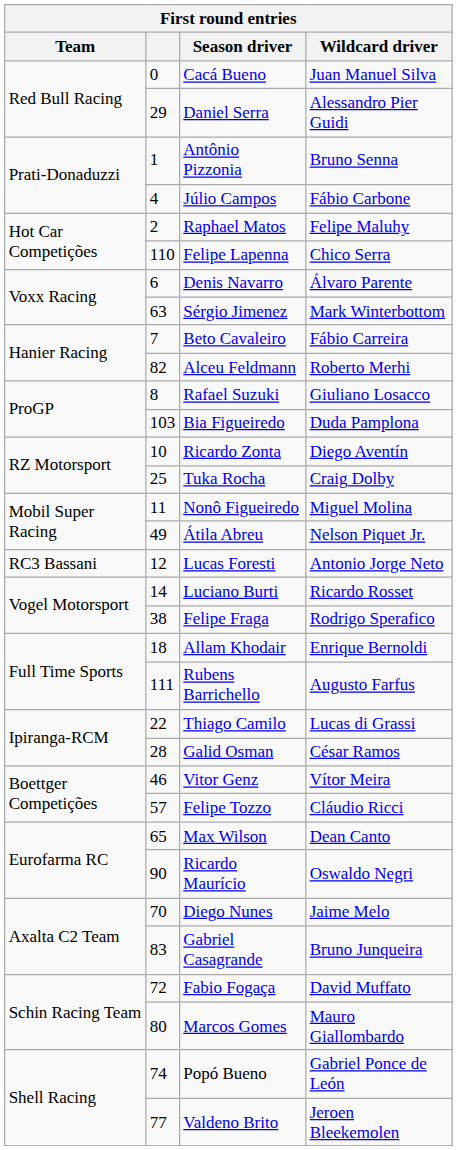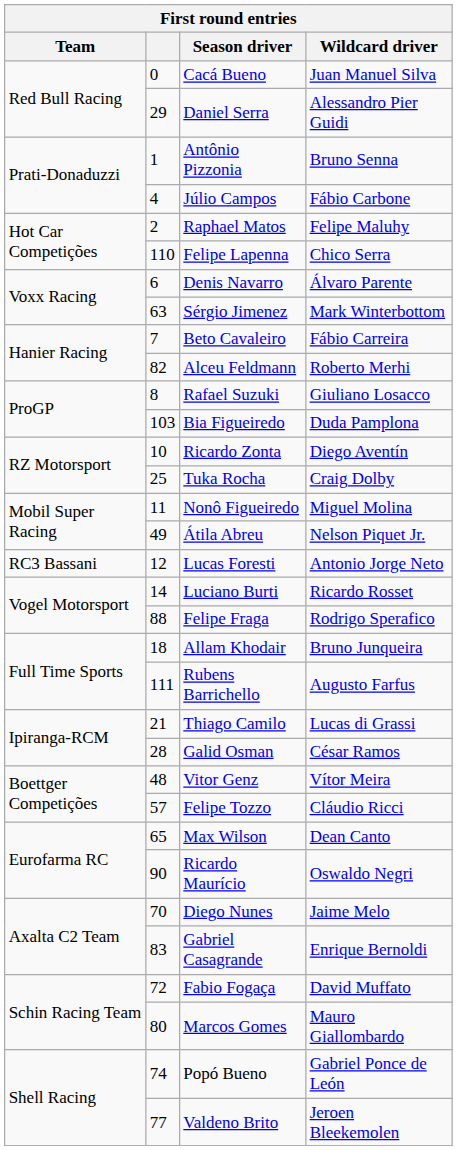 <table class="wikitable collapsible collapsed" width=57.5% style="font-size: 85%; max-width: 590px">
 <tr>
 <th colspan="5">First round entries</th>
 </tr>
 <tr>
 <th>Team</th>
 <th></th>
 <th>Season driver</th>
 <th>Wildcard driver</th>
 </tr>
 <tr>
 <td rowspan=2>Red Bull Racing</td>
 <td>0</td>
 <td> <a href='#'>Cacá Bueno</a></td>
 <td> <a href='#'>Juan Manuel Silva</a></td>
 </tr>
 <tr>
 <td>29</td>
 <td> <a href='#'>Daniel Serra</a></td>
 <td> <a href='#'>Alessandro Pier Guidi</a></td>
 </tr>
 <tr>
 <td rowspan=2>Prati-Donaduzzi</td>
 <td>1</td>
 <td> <a href='#'>Antônio Pizzonia</a></td>
 <td> <a href='#'>Bruno Senna</a></td>
 </tr>
 <tr>
 <td>4</td>
 <td> <a href='#'>Júlio Campos</a></td>
 <td> <a href='#'>Fábio Carbone</a></td>
 </tr>
 <tr>
 <td rowspan=2>Hot Car Competições</td>
 <td>2</td>
 <td> <a href='#'>Raphael Matos</a></td>
 <td> <a href='#'>Felipe Maluhy</a></td>
 </tr>
 <tr>
 <td>110</td>
 <td> <a href='#'>Felipe Lapenna</a></td>
 <td> <a href='#'>Chico Serra</a></td>
 </tr>
 <tr>
 <td rowspan=2>Voxx Racing</td>
 <td>6</td>
 <td> <a href='#'>Denis Navarro</a></td>
 <td> <a href='#'>Álvaro Parente</a></td>
 </tr>
 <tr>
 <td>63</td>
 <td> <a href='#'>Sérgio Jimenez</a></td>
 <td> <a href='#'>Mark Winterbottom</a></td>
 </tr>
 <tr>
 <td rowspan=2>Hanier Racing</td>
 <td>7</td>
 <td> <a href='#'>Beto Cavaleiro</a></td>
 <td> <a href='#'>Fábio Carreira</a></td>
 </tr>
 <tr>
 <td>82</td>
 <td> <a href='#'>Alceu Feldmann</a></td>
 <td> <a href='#'>Roberto Merhi</a></td>
 </tr>
 <tr>
 <td rowspan=2>ProGP</td>
 <td>8</td>
 <td> <a href='#'>Rafael Suzuki</a></td>
 <td> <a href='#'>Giuliano Losacco</a></td>
 </tr>
 <tr>
 <td>103</td>
 <td> <a href='#'>Bia Figueiredo</a></td>
 <td> <a href='#'>Duda Pamplona</a></td>
 </tr>
 <tr>
 <td rowspan=2>RZ Motorsport</td>
 <td>10</td>
 <td> <a href='#'>Ricardo Zonta</a></td>
 <td> <a href='#'>Diego Aventín</a></td>
 </tr>
 <tr>
 <td>25</td>
 <td> <a href='#'>Tuka Rocha</a></td>
 <td> <a href='#'>Craig Dolby</a></td>
 </tr>
 <tr>
 <td rowspan=2>Mobil Super Racing</td>
 <td>11</td>
 <td> <a href='#'>Nonô Figueiredo</a></td>
 <td> <a href='#'>Miguel Molina</a></td>
 </tr>
 <tr>
 <td>49</td>
 <td> <a href='#'>Átila Abreu</a></td>
 <td> <a href='#'>Nelson Piquet Jr.</a></td>
 </tr>
 <tr>
 <td>RC3 Bassani</td>
 <td>12</td>
 <td> <a href='#'>Lucas Foresti</a></td>
 <td> <a href='#'>Antonio Jorge Neto</a></td>
 </tr>
 <tr>
 <td rowspan=2>Vogel Motorsport</td>
 <td>14</td>
 <td> <a href='#'>Luciano Burti</a></td>
 <td> <a href='#'>Ricardo Rosset</a></td>
 </tr>
 <tr>
-<td>38</td>
+<td>88</td>
 <td> <a href='#'>Felipe Fraga</a></td>
 <td> <a href='#'>Rodrigo Sperafico</a></td>
 </tr>
 <tr>
 <td rowspan=2>Full Time Sports</td>
 <td>18</td>
 <td> <a href='#'>Allam Khodair</a></td>
-<td> <a href='#'>Enrique Bernoldi</a></td>
+<td> <a href='#'>Bruno Junqueira</a></td>
 </tr>
 <tr>
 <td>111</td>
 <td> <a href='#'>Rubens Barrichello</a></td>
 <td> <a href='#'>Augusto Farfus</a></td>
 </tr>
 <tr>
 <td rowspan=2>Ipiranga-RCM</td>
-<td>22</td>
+<td>21</td>
 <td> <a href='#'>Thiago Camilo</a></td>
 <td> <a href='#'>Lucas di Grassi</a></td>
 </tr>
 <tr>
 <td>28</td>
 <td> <a href='#'>Galid Osman</a></td>
 <td> <a href='#'>César Ramos</a></td>
 </tr>
 <tr>
 <td rowspan=2>Boettger Competições</td>
-<td>46</td>
+<td>48</td>
 <td> <a href='#'>Vitor Genz</a></td>
 <td> <a href='#'>Vítor Meira</a></td>
 </tr>
 <tr>
 <td>57</td>
 <td> <a href='#'>Felipe Tozzo</a></td>
 <td> <a href='#'>Cláudio Ricci</a></td>
 </tr>
 <tr>
 <td rowspan=2>Eurofarma RC</td>
 <td>65</td>
 <td> <a href='#'>Max Wilson</a></td>
 <td> <a href='#'>Dean Canto</a></td>
 </tr>
 <tr>
 <td>90</td>
 <td> <a href='#'>Ricardo Maurício</a></td>
 <td> <a href='#'>Oswaldo Negri</a></td>
 </tr>
 <tr>
 <td rowspan=2>Axalta C2 Team</td>
 <td>70</td>
 <td> <a href='#'>Diego Nunes</a></td>
 <td> <a href='#'>Jaime Melo</a></td>
 </tr>
 <tr>
 <td>83</td>
 <td> <a href='#'>Gabriel Casagrande</a></td>
-<td> <a href='#'>Bruno Junqueira</a></td>
+<td> <a href='#'>Enrique Bernoldi</a></td>
 </tr>
 <tr>
 <td rowspan=2>Schin Racing Team</td>
 <td>72</td>
 <td> <a href='#'>Fabio Fogaça</a></td>
 <td> <a href='#'>David Muffato</a></td>
 </tr>
 <tr>
 <td>80</td>
 <td> <a href='#'>Marcos Gomes</a></td>
 <td> <a href='#'>Mauro Giallombardo</a></td>
 </tr>
 <tr>
 <td rowspan=2>Shell Racing</td>
 <td>74</td>
 <td> Popó Bueno</td>
 <td> <a href='#'>Gabriel Ponce de León</a></td>
 </tr>
 <tr>
 <td>77</td>
 <td> <a href='#'>Valdeno Brito</a></td>
 <td> <a href='#'>Jeroen Bleekemolen</a></td>
 </tr>
 <tr>
 </tr>
 </table>
